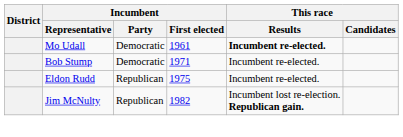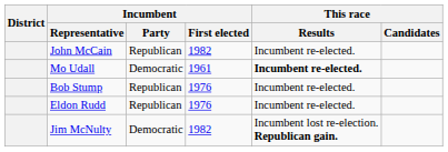 <table class=wikitable>
 <tr>
 <th rowspan=2>District</th>
 <th colspan=3>Incumbent</th>
 <th colspan=2>This race</th>
 </tr>
 <tr>
 <th>Representative</th>
 <th>Party</th>
 <th>First elected</th>
 <th>Results</th>
 <th>Candidates</th>
 </tr>
 <tr>
 <th></th>
+<td><a href='#'>John McCain</a></td>
+<td>Republican</td>
+<td><a href='#'>1982</a></td>
+<td>Incumbent re-elected.</td>
+<td nowrap></td>
+</tr>
+<tr>
+<th></th>
 <td><a href='#'>Mo Udall</a></td>
 <td>Democratic</td>
 <td><a href='#'>1961 </a></td>
 <td><strong>Incumbent re-elected.</strong></td>
 <td nowrap></td>
 </tr>
 <tr>
 <th></th>
 <td><a href='#'>Bob Stump</a></td>
-<td>Democratic</td>
-<td><a href='#'>1971</a></td>
+<td>Republican</td>
+<td><a href='#'>1976</a></td>
 <td>Incumbent re-elected.</td>
 <td nowrap></td>
 </tr>
 <tr>
 <th></th>
 <td><a href='#'>Eldon Rudd</a></td>
 <td>Republican</td>
-<td><a href='#'>1975</a></td>
+<td><a href='#'>1976</a></td>
 <td>Incumbent re-elected.</td>
 <td nowrap></td>
 </tr>
 <tr>
 <th></th>
 <td><a href='#'>Jim McNulty</a></td>
-<td>Republican</td>
+<td>Democratic</td>
 <td><a href='#'>1982</a></td>
 <td>Incumbent lost re-election.<br><strong>Republican gain.</strong></td>
 <td nowrap></td>
 </tr>
 </table>
